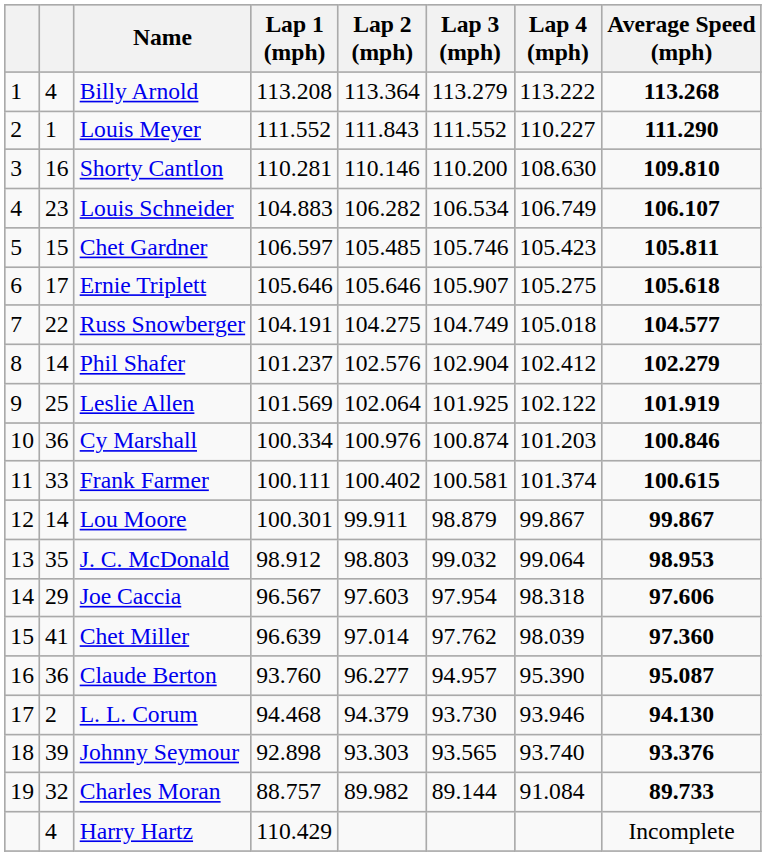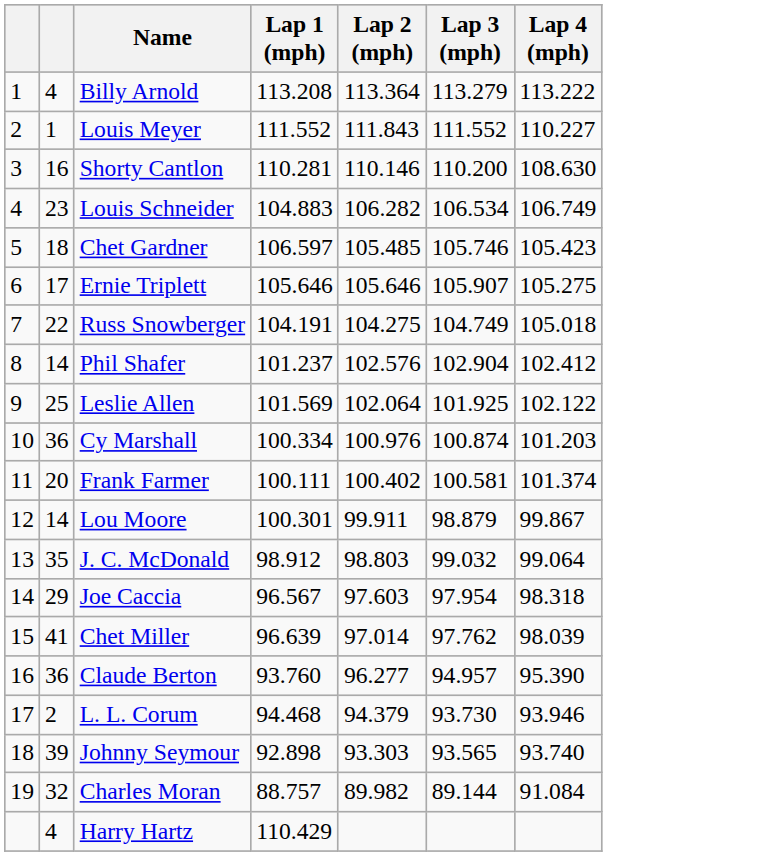 <table class="wikitable" style="font-size: 90%;">
 <tr align="center">
 <th></th>
 <th></th>
 <th>Name</th>
 <th>Lap 1<br>(mph)</th>
 <th>Lap 2<br>(mph)</th>
 <th>Lap 3<br>(mph)</th>
 <th>Lap 4<br>(mph)</th>
-<th>Average Speed<br>(mph)</th>
 </tr>
 <tr>
 <td>1</td>
 <td>4</td>
 <td> <a href='#'>Billy Arnold</a></td>
 <td>113.208</td>
 <td>113.364</td>
 <td>113.279</td>
 <td>113.222</td>
-<td align=center><strong>113.268</strong></td>
 </tr>
 <tr>
 <td>2</td>
 <td>1</td>
 <td> <a href='#'>Louis Meyer</a> <strong></strong></td>
 <td>111.552</td>
 <td>111.843</td>
 <td>111.552</td>
 <td>110.227</td>
-<td align=center><strong>111.290</strong></td>
 </tr>
 <tr>
 <td>3</td>
 <td>16</td>
 <td> <a href='#'>Shorty Cantlon</a> <strong></strong></td>
 <td>110.281</td>
 <td>110.146</td>
 <td>110.200</td>
 <td>108.630</td>
-<td align=center><strong>109.810</strong></td>
 </tr>
 <tr>
 <td>4</td>
 <td>23</td>
 <td> <a href='#'>Louis Schneider</a></td>
 <td>104.883</td>
 <td>106.282</td>
 <td>106.534</td>
 <td>106.749</td>
-<td align=center><strong>106.107</strong></td>
 </tr>
 <tr>
 <td>5</td>
-<td>15</td>
+<td>18</td>
 <td> <a href='#'>Chet Gardner</a> <strong></strong></td>
 <td>106.597</td>
 <td>105.485</td>
 <td>105.746</td>
 <td>105.423</td>
-<td align=center><strong>105.811</strong></td>
 </tr>
 <tr>
 <td>6</td>
 <td>17</td>
 <td> <a href='#'>Ernie Triplett</a></td>
 <td>105.646</td>
 <td>105.646</td>
 <td>105.907</td>
 <td>105.275</td>
-<td align=center><strong>105.618</strong></td>
 </tr>
 <tr>
 <td>7</td>
 <td>22</td>
 <td> <a href='#'>Russ Snowberger</a></td>
 <td>104.191</td>
 <td>104.275</td>
 <td>104.749</td>
 <td>105.018</td>
-<td align=center><strong>104.577</strong></td>
 </tr>
 <tr>
 <td>8</td>
 <td>14</td>
 <td> <a href='#'>Phil Shafer</a></td>
 <td>101.237</td>
 <td>102.576</td>
 <td>102.904</td>
 <td>102.412</td>
-<td align=center><strong>102.279</strong></td>
 </tr>
 <tr>
 <td>9</td>
 <td>25</td>
 <td> <a href='#'>Leslie Allen</a> <strong></strong></td>
 <td>101.569</td>
 <td>102.064</td>
 <td>101.925</td>
 <td>102.122</td>
-<td align=center><strong>101.919</strong></td>
 </tr>
 <tr>
 <td>10</td>
 <td>36</td>
 <td> <a href='#'>Cy Marshall</a> <strong></strong></td>
 <td>100.334</td>
 <td>100.976</td>
 <td>100.874</td>
 <td>101.203</td>
-<td align=center><strong>100.846</strong></td>
 </tr>
 <tr>
 <td>11</td>
-<td>33</td>
+<td>20</td>
 <td> <a href='#'>Frank Farmer</a></td>
 <td>100.111</td>
 <td>100.402</td>
 <td>100.581</td>
 <td>101.374</td>
-<td align=center><strong>100.615</strong></td>
 </tr>
 <tr>
 <td>12</td>
 <td>14</td>
 <td> <a href='#'>Lou Moore</a></td>
 <td>100.301</td>
 <td>99.911</td>
 <td>98.879</td>
 <td>99.867</td>
-<td align=center><strong>99.867</strong></td>
 </tr>
 <tr>
 <td>13</td>
 <td>35</td>
 <td> <a href='#'>J. C. McDonald</a> <strong></strong></td>
 <td>98.912</td>
 <td>98.803</td>
 <td>99.032</td>
 <td>99.064</td>
-<td align=center><strong>98.953</strong></td>
 </tr>
 <tr>
 <td>14</td>
 <td>29</td>
 <td> <a href='#'>Joe Caccia</a> <strong></strong></td>
 <td>96.567</td>
 <td>97.603</td>
 <td>97.954</td>
 <td>98.318</td>
-<td align=center><strong>97.606</strong></td>
 </tr>
 <tr>
 <td>15</td>
 <td>41</td>
 <td> <a href='#'>Chet Miller</a> <strong></strong></td>
 <td>96.639</td>
 <td>97.014</td>
 <td>97.762</td>
 <td>98.039</td>
-<td align=center><strong>97.360</strong></td>
 </tr>
 <tr>
 <td>16</td>
 <td>36</td>
 <td> <a href='#'>Claude Berton</a> <strong></strong></td>
 <td>93.760</td>
 <td>96.277</td>
 <td>94.957</td>
 <td>95.390</td>
-<td align=center><strong>95.087</strong></td>
 </tr>
 <tr>
 <td>17</td>
 <td>2</td>
 <td> <a href='#'>L. L. Corum</a> <strong></strong></td>
 <td>94.468</td>
 <td>94.379</td>
 <td>93.730</td>
 <td>93.946</td>
-<td align=center><strong>94.130</strong></td>
 </tr>
 <tr>
 <td>18</td>
 <td>39</td>
 <td> <a href='#'>Johnny Seymour</a></td>
 <td>92.898</td>
 <td>93.303</td>
 <td>93.565</td>
 <td>93.740</td>
-<td align=center><strong>93.376</strong></td>
 </tr>
 <tr>
 <td>19</td>
 <td>32</td>
 <td> <a href='#'>Charles Moran</a> <strong></strong></td>
 <td>88.757</td>
 <td>89.982</td>
 <td>89.144</td>
 <td>91.084</td>
-<td align=center><strong>89.733</strong></td>
 </tr>
 <tr>
 <td> </td>
 <td>4</td>
 <td> <a href='#'>Harry Hartz</a></td>
 <td>110.429</td>
 <td> </td>
 <td> </td>
 <td> </td>
-<td align=center>Incomplete</td>
 </tr>
 </table>
